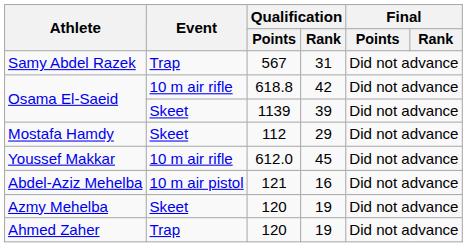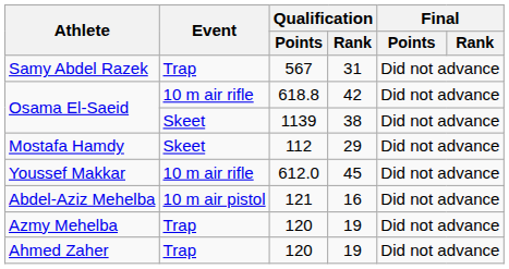 <table class="wikitable" style="font-size:90%">
 <tr>
 <th rowspan="2">Athlete</th>
 <th rowspan="2">Event</th>
 <th colspan=2>Qualification</th>
 <th colspan=2>Final</th>
 </tr>
 <tr style="font-size:95%">
 <th>Points</th>
 <th>Rank</th>
 <th>Points</th>
 <th>Rank</th>
 </tr>
 <tr align=center>
 <td align=left><a href='#'>Samy Abdel Razek</a></td>
 <td align=left><a href='#'>Trap</a></td>
 <td>567</td>
 <td>31</td>
 <td colspan="2">Did not advance</td>
 </tr>
 <tr align=center>
 <td align=left rowspan=2><a href='#'>Osama El-Saeid</a></td>
 <td align=left><a href='#'>10 m air rifle</a></td>
 <td>618.8</td>
 <td>42</td>
 <td colspan=2>Did not advance</td>
 </tr>
 <tr align=center>
 <td align=left><a href='#'>Skeet</a></td>
 <td>1139</td>
-<td>39</td>
+<td>38</td>
 <td colspan="2">Did not advance</td>
 </tr>
 <tr align=center>
 <td align=left><a href='#'>Mostafa Hamdy</a></td>
 <td align=left><a href='#'>Skeet</a></td>
 <td>112</td>
 <td>29</td>
 <td colspan=2>Did not advance</td>
 </tr>
 <tr align=center>
 <td align=left><a href='#'>Youssef Makkar</a></td>
 <td align=left><a href='#'>10 m air rifle</a></td>
 <td>612.0</td>
 <td>45</td>
 <td colspan=2>Did not advance</td>
 </tr>
 <tr align=center>
 <td align=left><a href='#'>Abdel-Aziz Mehelba</a></td>
 <td align=left><a href='#'>10 m air pistol</a></td>
 <td>121</td>
 <td>16</td>
 <td colspan=2>Did not advance</td>
 </tr>
 <tr align=center>
 <td align=left><a href='#'>Azmy Mehelba</a></td>
-<td align=left><a href='#'>Skeet</a></td>
+<td align=left><a href='#'>Trap</a></td>
 <td>120</td>
 <td>19</td>
 <td colspan=2>Did not advance</td>
 </tr>
 <tr align=center>
 <td align=left><a href='#'>Ahmed Zaher</a></td>
 <td align=left><a href='#'>Trap</a></td>
 <td>120</td>
 <td>19</td>
 <td colspan=2>Did not advance</td>
 </tr>
 </table>
